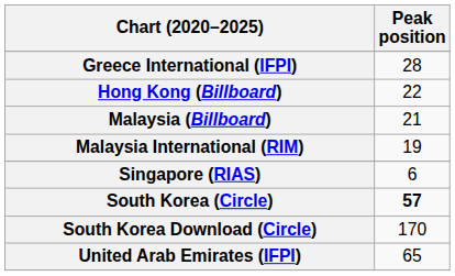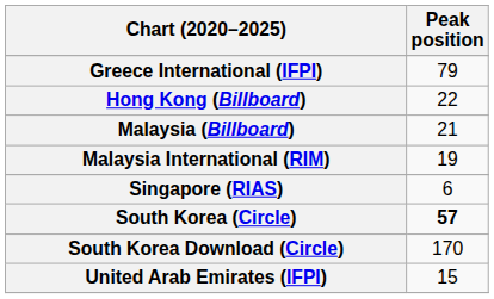 <table class="wikitable sortable plainrowheaders" style="text-align:center">
 <tr>
 <th scope="col" style="width:21em;">Chart (2020–2025)</th>
 <th scope="col">Peak<br>position</th>
 </tr>
 <tr>
 </tr>
 <tr>
 </tr>
 <tr>
 </tr>
 <tr>
 <th scope="row">Greece International (<a href='#'>IFPI</a>)</th>
-<td>28</td>
+<td>79</td>
 </tr>
 <tr>
 <th scope="row"><a href='#'>Hong Kong</a> (<em><a href='#'>Billboard</a></em>)</th>
 <td>22</td>
 </tr>
 <tr>
 <th scope="row">Malaysia (<em><a href='#'>Billboard</a></em>)</th>
 <td>21</td>
 </tr>
 <tr>
 <th scope="row">Malaysia International (<a href='#'>RIM</a>)</th>
 <td>19</td>
 </tr>
 <tr>
 </tr>
 <tr>
 </tr>
 <tr>
 <th scope="row">Singapore (<a href='#'>RIAS</a>)</th>
 <td>6</td>
 </tr>
 <tr>
 <th scope="row">South Korea  (<a href='#'>Circle</a>)</th>
 <td><strong>57</strong></td>
 </tr>
 <tr>
 <th scope="row">South Korea Download (<a href='#'>Circle</a>)</th>
 <td>170</td>
 </tr>
 <tr>
 <th scope="row">United Arab Emirates (<a href='#'>IFPI</a>)</th>
-<td>65</td>
+<td>15</td>
 </tr>
 <tr>
 </tr>
 </table>
